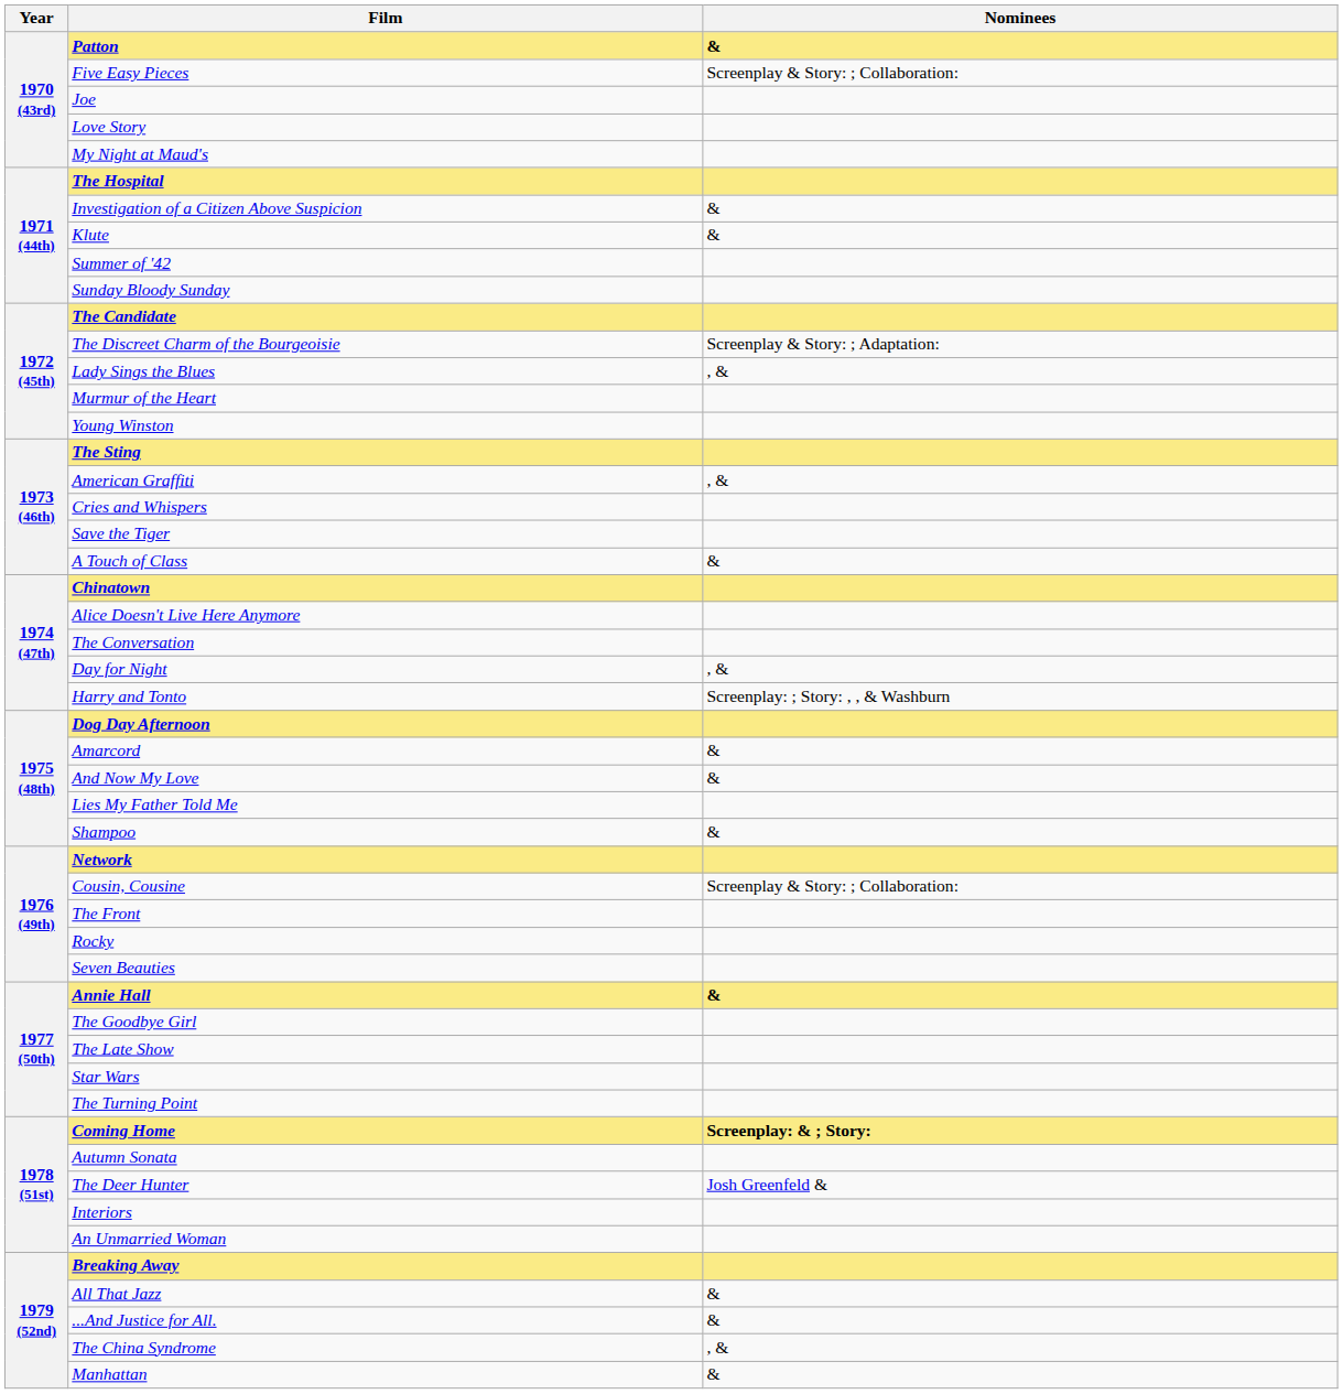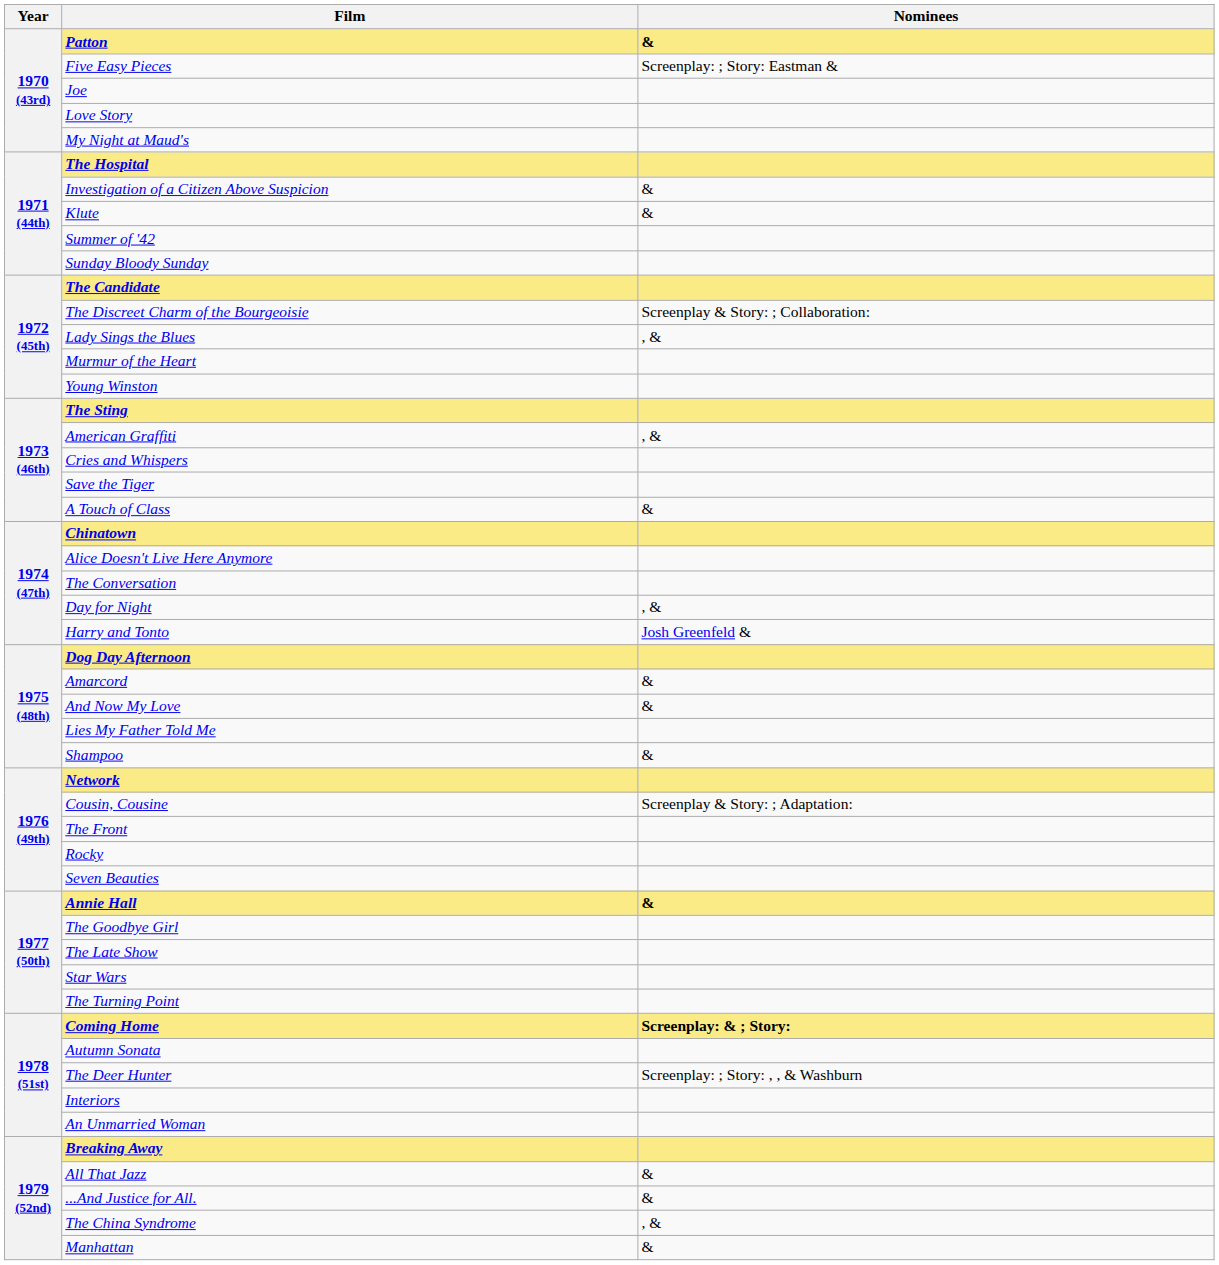 <table class="wikitable">
 <tr>
 <th scope="col" style="width:2%;">Year</th>
 <th scope="col" style="width:30%;">Film</th>
 <th scope="col" style="width:30%;">Nominees</th>
 </tr>
 <tr>
 <th scope="row" rowspan=5 style="text-align:center;"><a href='#'>1970</a><br><small><a href='#'>(43rd)</a></small> <br></th>
 <td style="background:#FAEB86"><strong><em><a href='#'>Patton</a></em></strong></td>
 <td style="background:#FAEB86"><strong> & </strong></td>
 </tr>
 <tr>
 <td><em><a href='#'>Five Easy Pieces</a></em></td>
-<td>Screenplay & Story: ; Collaboration: </td>
+<td>Screenplay: ; Story: Eastman & </td>
 </tr>
 <tr>
 <td><em><a href='#'>Joe</a></em></td>
 <td></td>
 </tr>
 <tr>
 <td><em><a href='#'>Love Story</a></em></td>
 <td></td>
 </tr>
 <tr>
 <td><em><a href='#'>My Night at Maud's</a></em></td>
 <td></td>
 </tr>
 <tr>
 <th scope="row" rowspan=5 style="text-align:center;"><a href='#'>1971</a><br><small><a href='#'>(44th)</a></small> <br></th>
 <td style="background:#FAEB86"><strong><em><a href='#'>The Hospital</a></em></strong></td>
 <td style="background:#FAEB86"><strong></strong></td>
 </tr>
 <tr>
 <td><em><a href='#'>Investigation of a Citizen Above Suspicion</a></em></td>
 <td> & </td>
 </tr>
 <tr>
 <td><em><a href='#'>Klute</a></em></td>
 <td> & </td>
 </tr>
 <tr>
 <td><em><a href='#'>Summer of '42</a></em></td>
 <td></td>
 </tr>
 <tr>
 <td><em><a href='#'>Sunday Bloody Sunday</a></em></td>
 <td></td>
 </tr>
 <tr>
 <th scope="row" rowspan=5 style="text-align:center;"><a href='#'>1972</a><br><small><a href='#'>(45th)</a></small> <br></th>
 <td style="background:#FAEB86"><strong><em><a href='#'>The Candidate</a></em></strong></td>
 <td style="background:#FAEB86"><strong></strong></td>
 </tr>
 <tr>
 <td><em><a href='#'>The Discreet Charm of the Bourgeoisie</a></em></td>
-<td>Screenplay & Story: ; Adaptation: </td>
+<td>Screenplay & Story: ; Collaboration: </td>
 </tr>
 <tr>
 <td><em><a href='#'>Lady Sings the Blues</a></em></td>
 <td>,  & </td>
 </tr>
 <tr>
 <td><em><a href='#'>Murmur of the Heart</a></em></td>
 <td></td>
 </tr>
 <tr>
 <td><em><a href='#'>Young Winston</a></em></td>
 <td></td>
 </tr>
 <tr>
 <th scope="row" rowspan=5 style="text-align:center;"><a href='#'>1973</a><br><small><a href='#'>(46th)</a></small> <br></th>
 <td style="background:#FAEB86"><strong><em><a href='#'>The Sting</a></em></strong></td>
 <td style="background:#FAEB86"><strong></strong></td>
 </tr>
 <tr>
 <td><em><a href='#'>American Graffiti</a></em></td>
 <td>,  & </td>
 </tr>
 <tr>
 <td><em><a href='#'>Cries and Whispers</a></em></td>
 <td></td>
 </tr>
 <tr>
 <td><em><a href='#'>Save the Tiger</a></em></td>
 <td></td>
 </tr>
 <tr>
 <td><em><a href='#'>A Touch of Class</a></em></td>
 <td> & </td>
 </tr>
 <tr>
 <th scope="row" rowspan=5 style="text-align:center;"><a href='#'>1974</a><br><small><a href='#'>(47th)</a></small> <br></th>
 <td style="background:#FAEB86"><strong><em><a href='#'>Chinatown</a></em></strong></td>
 <td style="background:#FAEB86"><strong></strong></td>
 </tr>
 <tr>
 <td><em><a href='#'>Alice Doesn't Live Here Anymore</a></em></td>
 <td></td>
 </tr>
 <tr>
 <td><em><a href='#'>The Conversation</a></em></td>
 <td></td>
 </tr>
 <tr>
 <td><em><a href='#'>Day for Night</a></em></td>
 <td>,  & </td>
 </tr>
 <tr>
 <td><em><a href='#'>Harry and Tonto</a></em></td>
-<td>Screenplay: ; Story: , ,  & Washburn</td>
+<td><a href='#'>Josh Greenfeld</a> & </td>
 </tr>
 <tr>
 <th scope="row" rowspan=5 style="text-align:center;"><a href='#'>1975</a><br><small><a href='#'>(48th)</a></small> <br></th>
 <td style="background:#FAEB86"><strong><em><a href='#'>Dog Day Afternoon</a></em></strong></td>
 <td style="background:#FAEB86"><strong></strong></td>
 </tr>
 <tr>
 <td><em><a href='#'>Amarcord</a></em></td>
 <td> & </td>
 </tr>
 <tr>
 <td><em><a href='#'>And Now My Love</a></em></td>
 <td> & </td>
 </tr>
 <tr>
 <td><em><a href='#'>Lies My Father Told Me</a></em></td>
 <td></td>
 </tr>
 <tr>
 <td><em><a href='#'>Shampoo</a></em></td>
 <td> & </td>
 </tr>
 <tr>
 <th scope="row" rowspan=5 style="text-align:center;"><a href='#'>1976</a><br><small><a href='#'>(49th)</a></small> <br></th>
 <td style="background:#FAEB86"><strong><em><a href='#'>Network</a></em></strong></td>
 <td style="background:#FAEB86"><strong></strong></td>
 </tr>
 <tr>
 <td><em><a href='#'>Cousin, Cousine</a></em></td>
-<td>Screenplay & Story: ; Collaboration: </td>
+<td>Screenplay & Story: ; Adaptation: </td>
 </tr>
 <tr>
 <td><em><a href='#'>The Front</a></em></td>
 <td></td>
 </tr>
 <tr>
 <td><em><a href='#'>Rocky</a></em></td>
 <td></td>
 </tr>
 <tr>
 <td><em><a href='#'>Seven Beauties</a></em></td>
 <td></td>
 </tr>
 <tr>
 <th scope="row" rowspan=5 style="text-align:center;"><a href='#'>1977</a><br><small><a href='#'>(50th)</a></small> <br></th>
 <td style="background:#FAEB86"><strong><em><a href='#'>Annie Hall</a></em></strong></td>
 <td style="background:#FAEB86"><strong> & </strong></td>
 </tr>
 <tr>
 <td><em><a href='#'>The Goodbye Girl</a></em></td>
 <td></td>
 </tr>
 <tr>
 <td><em><a href='#'>The Late Show</a></em></td>
 <td></td>
 </tr>
 <tr>
 <td><em><a href='#'>Star Wars</a></em></td>
 <td></td>
 </tr>
 <tr>
 <td><em><a href='#'>The Turning Point</a></em></td>
 <td></td>
 </tr>
 <tr>
 <th scope="row" rowspan=5 style="text-align:center;"><a href='#'>1978</a><br><small><a href='#'>(51st)</a></small> <br></th>
 <td style="background:#FAEB86"><strong><em><a href='#'>Coming Home</a></em></strong></td>
 <td style="background:#FAEB86"><strong>Screenplay:  & ; Story:  </strong></td>
 </tr>
 <tr>
 <td><em><a href='#'>Autumn Sonata</a></em></td>
 <td></td>
 </tr>
 <tr>
 <td><em><a href='#'>The Deer Hunter</a></em></td>
-<td><a href='#'>Josh Greenfeld</a> & </td>
+<td>Screenplay: ; Story: , ,  & Washburn</td>
 </tr>
 <tr>
 <td><em><a href='#'>Interiors</a></em></td>
 <td></td>
 </tr>
 <tr>
 <td><em><a href='#'>An Unmarried Woman</a></em></td>
 <td></td>
 </tr>
 <tr>
 <th scope="row" rowspan=5 style="text-align:center;"><a href='#'>1979</a><br><small><a href='#'>(52nd)</a></small> <br></th>
 <td style="background:#FAEB86"><strong><em><a href='#'>Breaking Away</a></em></strong></td>
 <td style="background:#FAEB86"><strong></strong></td>
 </tr>
 <tr>
 <td><em><a href='#'>All That Jazz</a></em></td>
 <td> & </td>
 </tr>
 <tr>
 <td><em><a href='#'>...And Justice for All.</a></em></td>
 <td> & </td>
 </tr>
 <tr>
 <td><em><a href='#'>The China Syndrome</a></em></td>
 <td>,  & </td>
 </tr>
 <tr>
 <td><em><a href='#'>Manhattan</a></em></td>
 <td> & </td>
 </tr>
 </table>
